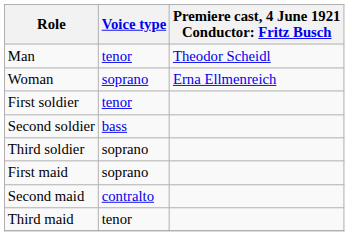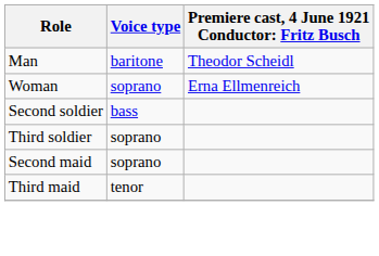 <table class="wikitable">
 <tr>
 <th>Role</th>
 <th><a href='#'>Voice type</a></th>
 <th>Premiere cast, 4 June 1921<br>Conductor: <a href='#'>Fritz Busch</a></th>
 </tr>
 <tr>
 <td>Man</td>
-<td><a href='#'>tenor</a></td>
+<td><a href='#'>baritone</a></td>
 <td><a href='#'>Theodor Scheidl</a></td>
 </tr>
 <tr>
 <td>Woman</td>
 <td><a href='#'>soprano</a></td>
 <td><a href='#'>Erna Ellmenreich</a></td>
-</tr>
-<tr>
-<td>First soldier</td>
-<td><a href='#'>tenor</a></td>
-<td></td>
 </tr>
 <tr>
 <td>Second soldier</td>
 <td><a href='#'>bass</a></td>
 <td></td>
 </tr>
 <tr>
 <td>Third soldier</td>
 <td>soprano</td>
 <td></td>
 </tr>
 <tr>
-<td>First maid</td>
+<td>Second maid</td>
 <td>soprano</td>
-<td></td>
-</tr>
-<tr>
-<td>Second maid</td>
-<td><a href='#'>contralto</a></td>
 <td></td>
 </tr>
 <tr>
 <td>Third maid</td>
 <td>tenor</td>
 <td></td>
 </tr>
 <tr>
 </tr>
 </table>
